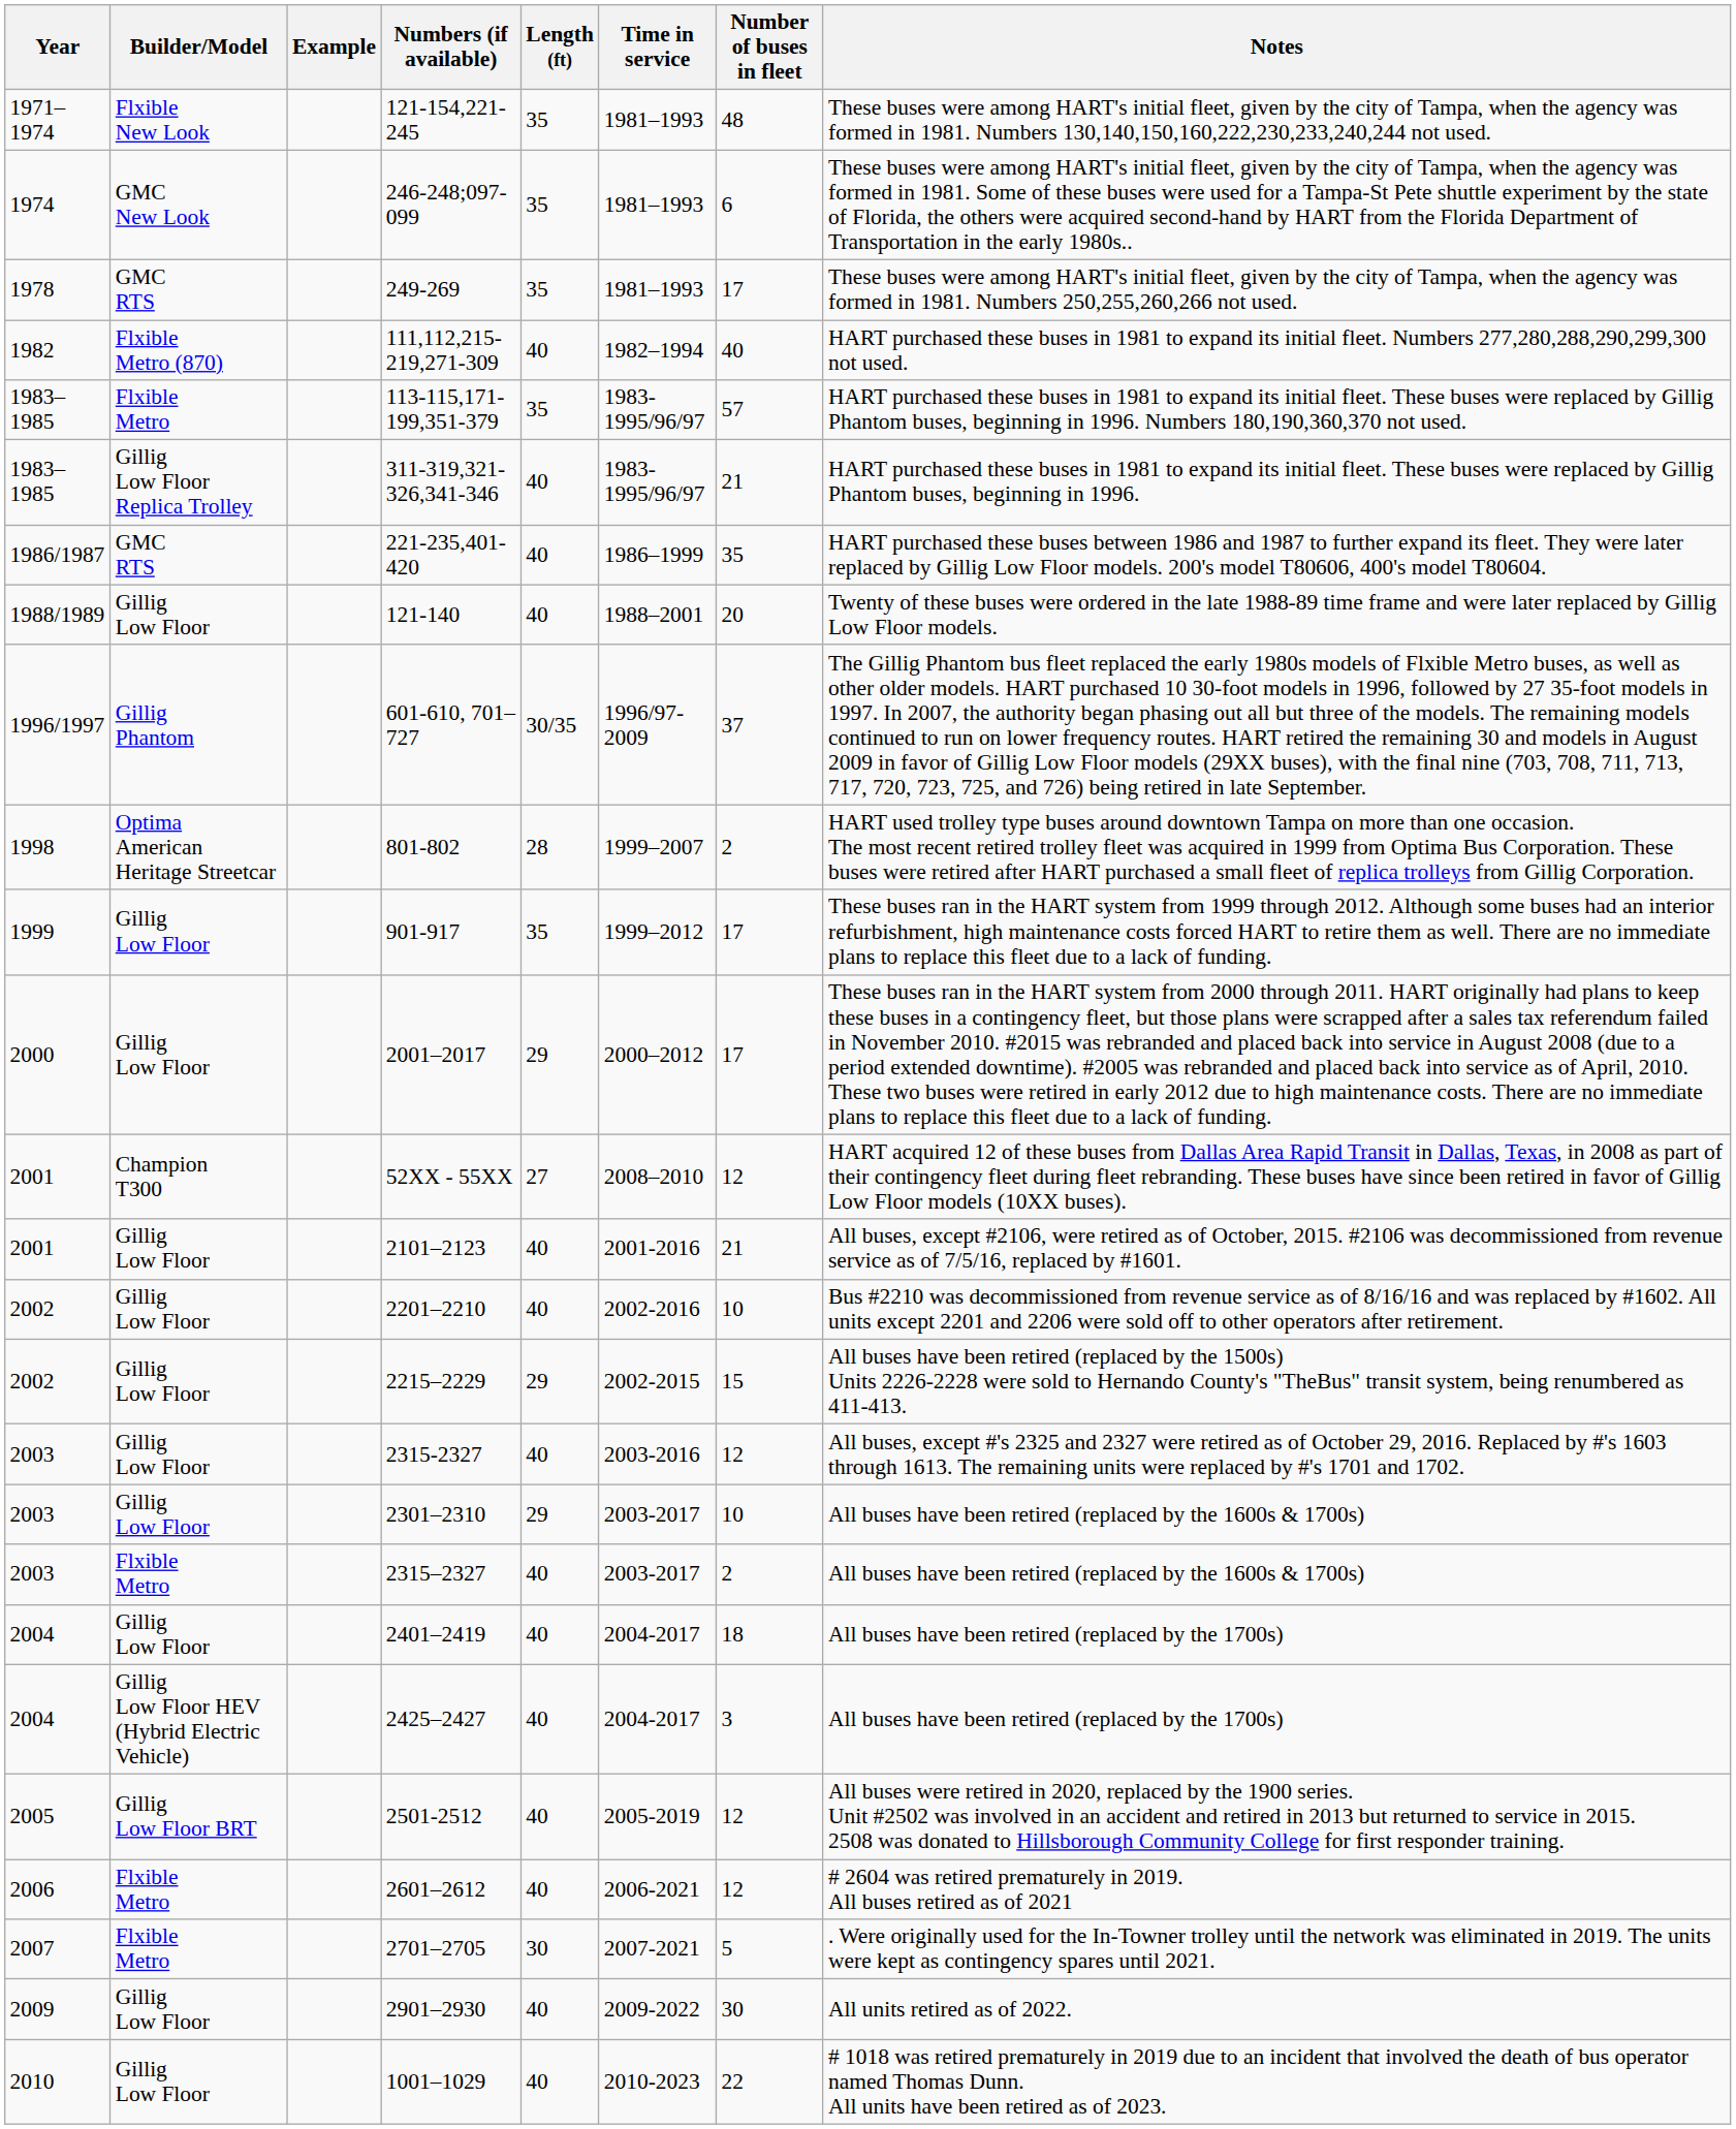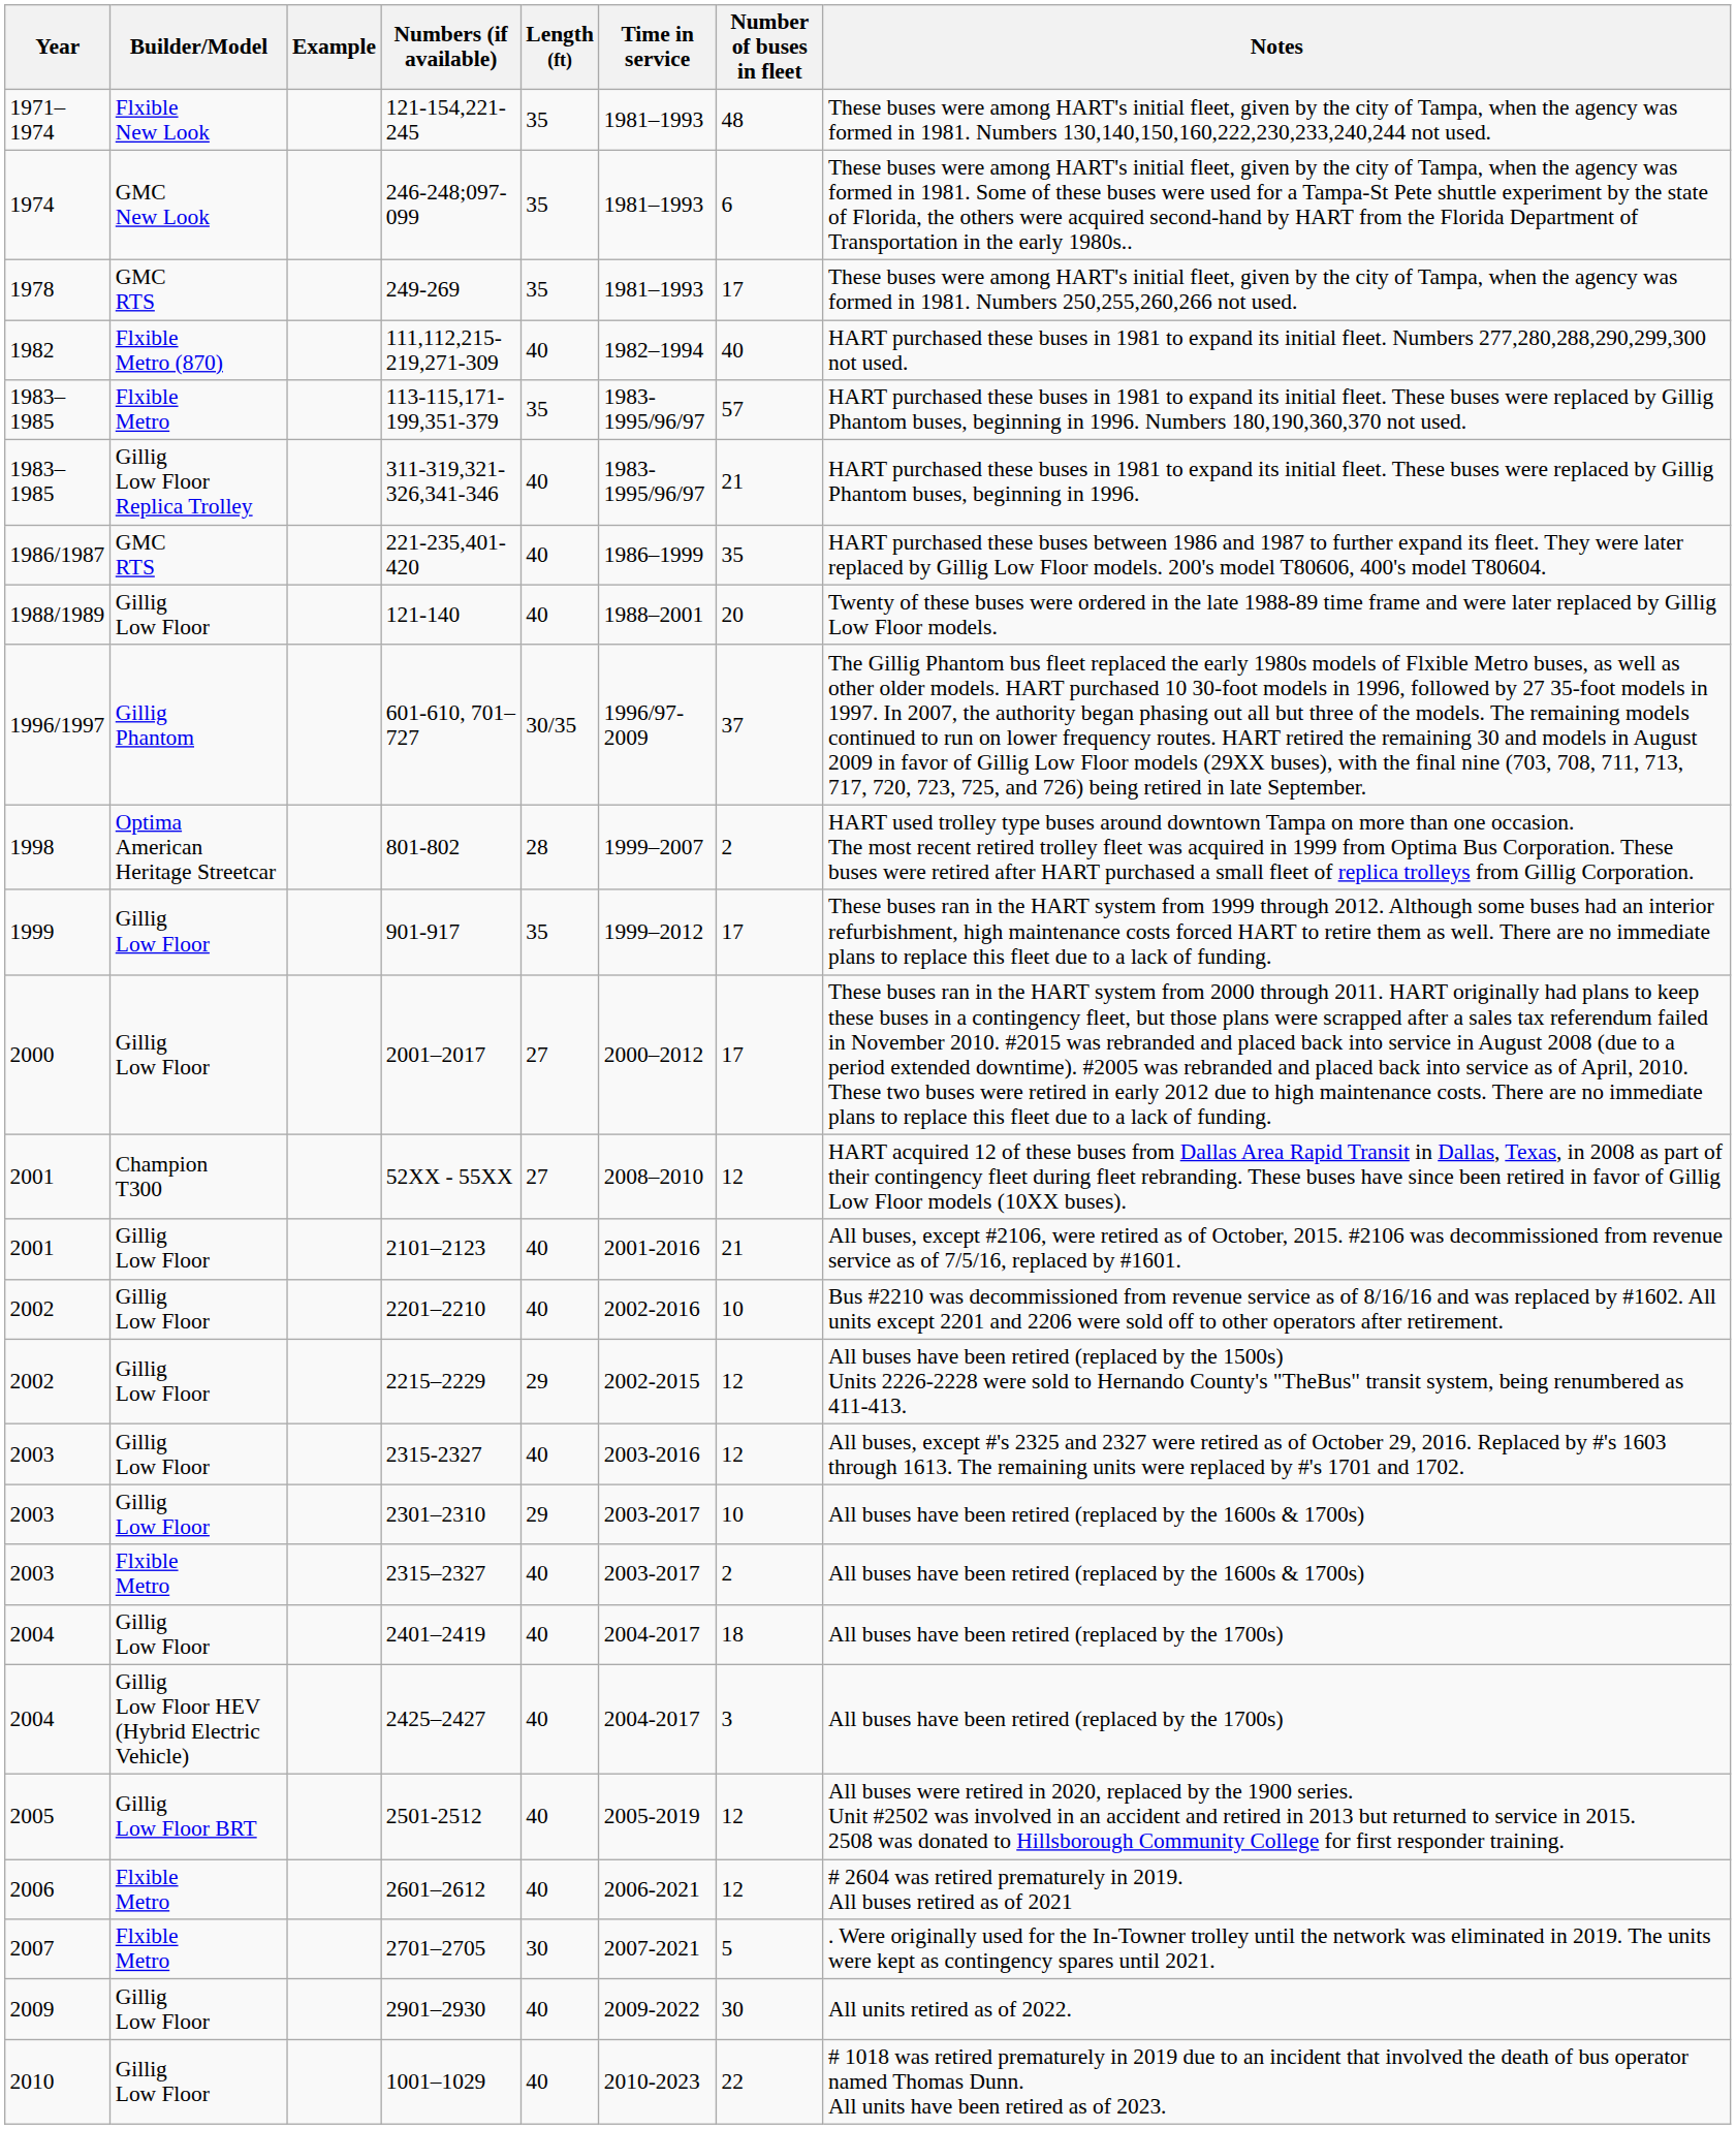 <table class="sortable wikitable">
 <tr>
 <th><strong>Year</strong></th>
 <th><strong>Builder/Model</strong></th>
 <th><strong>Example</strong></th>
 <th><strong>Numbers (if available)</strong></th>
 <th><strong>Length<br><small>(ft)</small></strong></th>
 <th><strong>Time in service</strong></th>
 <th><strong>Number of buses in fleet</strong></th>
 <th><strong>Notes</strong></th>
 </tr>
 <tr>
 <td>1971–1974</td>
 <td><a href='#'>Flxible</a><br><a href='#'>New Look</a></td>
 <td></td>
 <td>121-154,221-245</td>
 <td>35</td>
 <td>1981–1993</td>
 <td>48</td>
 <td>These buses were among HART's initial fleet, given by the city of Tampa, when the agency was formed in 1981. Numbers 130,140,150,160,222,230,233,240,244 not used.</td>
 </tr>
 <tr>
 <td>1974</td>
 <td>GMC<br><a href='#'>New Look</a></td>
 <td></td>
 <td>246-248;097-099</td>
 <td>35</td>
 <td>1981–1993</td>
 <td>6</td>
 <td>These buses were among HART's initial fleet, given by the city of Tampa, when the agency was formed in 1981. Some of these buses were used for a Tampa-St Pete shuttle experiment by the state of Florida, the others were acquired second-hand by HART from the Florida Department of Transportation in the early 1980s..</td>
 </tr>
 <tr>
 <td>1978</td>
 <td>GMC<br><a href='#'>RTS</a></td>
 <td></td>
 <td>249-269</td>
 <td>35</td>
 <td>1981–1993</td>
 <td>17</td>
 <td>These buses were among HART's initial fleet, given by the city of Tampa, when the agency was formed in 1981. Numbers 250,255,260,266 not used.</td>
 </tr>
 <tr>
 <td>1982</td>
 <td><a href='#'>Flxible</a><br><a href='#'>Metro (870)</a></td>
 <td></td>
 <td>111,112,215-219,271-309</td>
 <td>40</td>
 <td>1982–1994</td>
 <td>40</td>
 <td>HART purchased these buses in 1981 to expand its initial fleet. Numbers 277,280,288,290,299,300 not used.</td>
 </tr>
 <tr>
 <td>1983–1985</td>
 <td><a href='#'>Flxible</a><br><a href='#'>Metro</a></td>
 <td></td>
 <td>113-115,171-199,351-379</td>
 <td>35</td>
 <td>1983-1995/96/97</td>
 <td>57</td>
 <td>HART purchased these buses in 1981 to expand its initial fleet. These buses were replaced by Gillig Phantom buses, beginning in 1996. Numbers 180,190,360,370 not used.</td>
 </tr>
 <tr>
 <td>1983–1985</td>
 <td>Gillig<br>Low Floor <a href='#'>Replica Trolley</a></td>
 <td></td>
 <td>311-319,321-326,341-346</td>
 <td>40</td>
 <td>1983-1995/96/97</td>
 <td>21</td>
 <td>HART purchased these buses in 1981 to expand its initial fleet. These buses were replaced by Gillig Phantom buses, beginning in 1996.</td>
 </tr>
 <tr>
 <td>1986/1987</td>
 <td>GMC<br><a href='#'>RTS</a></td>
 <td></td>
 <td>221-235,401-420</td>
 <td>40</td>
 <td>1986–1999</td>
 <td>35</td>
 <td>HART purchased these buses between 1986 and 1987 to further expand its fleet. They were later replaced by Gillig Low Floor models. 200's model T80606, 400's model T80604.</td>
 </tr>
 <tr>
 <td>1988/1989</td>
 <td>Gillig<br>Low Floor</td>
 <td></td>
 <td>121-140</td>
 <td>40</td>
 <td>1988–2001</td>
 <td>20</td>
 <td>Twenty of these buses were ordered in the late 1988-89 time frame and were later replaced by Gillig Low Floor models.</td>
 </tr>
 <tr>
 <td>1996/1997</td>
 <td><a href='#'>Gillig</a><br><a href='#'>Phantom</a></td>
 <td><br></td>
 <td>601-610, 701–727</td>
 <td>30/35</td>
 <td>1996/97-2009</td>
 <td>37</td>
 <td>The Gillig Phantom bus fleet replaced the early 1980s models of Flxible Metro buses, as well as other older models. HART purchased 10 30-foot models in 1996, followed by 27 35-foot models in 1997. In 2007, the authority began phasing out all but three of the  models. The remaining models continued to run on lower frequency routes. HART retired the remaining 30 and  models in August 2009 in favor of  Gillig Low Floor models (29XX buses), with the final nine (703, 708, 711, 713, 717, 720, 723, 725, and 726) being retired in late September.</td>
 </tr>
 <tr>
 <td>1998</td>
 <td><a href='#'>Optima</a><br>American Heritage Streetcar</td>
 <td></td>
 <td>801-802</td>
 <td>28</td>
 <td>1999–2007</td>
 <td>2</td>
 <td>HART used trolley type buses around downtown Tampa on more than one occasion.<br>The most recent retired trolley fleet was acquired in 1999 from Optima Bus Corporation. These buses were retired after HART purchased a small fleet of <a href='#'>replica trolleys</a> from Gillig Corporation.</td>
 </tr>
 <tr>
 <td>1999</td>
 <td>Gillig<br><a href='#'>Low Floor</a></td>
 <td></td>
 <td>901-917</td>
 <td>35</td>
 <td>1999–2012</td>
 <td>17</td>
 <td>These buses ran in the HART system from 1999 through 2012. Although some buses had an interior refurbishment, high maintenance costs forced HART to retire them as well. There are no immediate plans to replace this fleet due to a lack of funding.</td>
 </tr>
 <tr>
 <td>2000</td>
 <td>Gillig<br>Low Floor</td>
 <td></td>
 <td>2001–2017</td>
-<td>29</td>
+<td>27</td>
 <td>2000–2012</td>
 <td>17</td>
 <td>These buses ran in the HART system from 2000 through 2011. HART originally had plans to keep these buses in a contingency fleet, but those plans were scrapped after a sales tax referendum failed in November 2010. #2015 was rebranded and placed back into service in August 2008 (due to a period extended downtime).  #2005 was rebranded and placed back into service as of April, 2010. These two buses were retired in early 2012 due to high maintenance costs. There are no immediate plans to replace this fleet due to a lack of funding.</td>
 </tr>
 <tr>
 <td>2001</td>
 <td>Champion<br>T300</td>
 <td></td>
 <td>52XX - 55XX</td>
 <td>27</td>
 <td>2008–2010</td>
 <td>12</td>
 <td>HART acquired 12 of these buses from <a href='#'>Dallas Area Rapid Transit</a> in <a href='#'>Dallas</a>, <a href='#'>Texas</a>, in 2008 as part of their contingency fleet during fleet rebranding. These buses have since been retired in favor of  Gillig Low Floor models (10XX buses).</td>
 </tr>
 <tr>
 <td>2001</td>
 <td>Gillig<br>Low Floor</td>
 <td></td>
 <td>2101–2123</td>
 <td>40</td>
 <td>2001-2016</td>
 <td>21</td>
 <td>All buses, except #2106, were retired as of October, 2015. #2106 was decommissioned from revenue service as of 7/5/16, replaced by #1601.</td>
 </tr>
 <tr>
 <td>2002</td>
 <td>Gillig<br>Low Floor</td>
 <td></td>
 <td>2201–2210</td>
 <td>40</td>
 <td>2002-2016</td>
 <td>10</td>
 <td>Bus #2210 was decommissioned from revenue service as of 8/16/16 and was replaced by #1602. All units except 2201 and 2206 were sold off to other operators after retirement.</td>
 </tr>
 <tr>
 <td>2002</td>
 <td>Gillig<br>Low Floor</td>
 <td></td>
 <td>2215–2229</td>
 <td>29</td>
 <td>2002-2015</td>
-<td>15</td>
+<td>12</td>
 <td>All buses have been retired (replaced by the 1500s)<br>Units 2226-2228 were sold to Hernando County's "TheBus" transit system, being renumbered as 411-413.</td>
 </tr>
 <tr>
 <td>2003</td>
 <td>Gillig<br>Low Floor</td>
 <td></td>
 <td>2315-2327</td>
 <td>40</td>
 <td>2003-2016</td>
 <td>12</td>
 <td>All buses, except #'s 2325 and 2327 were retired as of October 29, 2016. Replaced by #'s 1603 through 1613. The remaining units were replaced by #'s 1701 and 1702.</td>
 </tr>
 <tr>
 <td>2003</td>
 <td>Gillig<br><a href='#'>Low Floor</a></td>
 <td></td>
 <td>2301–2310</td>
 <td>29</td>
 <td>2003-2017</td>
 <td>10</td>
 <td>All buses have been retired (replaced by the 1600s & 1700s)</td>
 </tr>
 <tr>
 <td>2003</td>
 <td><a href='#'>Flxible</a><br><a href='#'>Metro</a></td>
 <td></td>
 <td>2315–2327</td>
 <td>40</td>
 <td>2003-2017</td>
 <td>2</td>
 <td>All buses have been retired (replaced by the 1600s & 1700s)</td>
 </tr>
 <tr>
 <td>2004</td>
 <td>Gillig<br>Low Floor</td>
 <td></td>
 <td>2401–2419</td>
 <td>40</td>
 <td>2004-2017</td>
 <td>18</td>
 <td>All buses have been retired (replaced by the 1700s)</td>
 </tr>
 <tr>
 <td>2004</td>
 <td>Gillig<br>Low Floor HEV (Hybrid Electric Vehicle)</td>
 <td></td>
 <td>2425–2427</td>
 <td>40</td>
 <td>2004-2017</td>
 <td>3 </td>
 <td>All buses have been retired (replaced by the 1700s)</td>
 </tr>
 <tr>
 <td>2005</td>
 <td>Gillig<br><a href='#'>Low Floor BRT</a></td>
 <td></td>
 <td>2501-2512</td>
 <td>40</td>
 <td>2005-2019</td>
 <td>12</td>
 <td>All buses were retired in 2020, replaced by the 1900 series.<br>Unit #2502 was involved in an accident and retired in 2013 but returned to service in 2015.<br>2508 was donated to <a href='#'>Hillsborough Community College</a> for first responder training.</td>
 </tr>
 <tr>
 <td>2006</td>
 <td><a href='#'>Flxible</a><br><a href='#'>Metro</a></td>
 <td></td>
 <td>2601–2612</td>
 <td>40</td>
 <td>2006-2021</td>
 <td>12</td>
 <td># 2604 was retired prematurely in 2019.<br>All buses retired as of 2021</td>
 </tr>
 <tr>
 <td>2007</td>
 <td><a href='#'>Flxible</a><br><a href='#'>Metro</a></td>
 <td></td>
 <td>2701–2705</td>
 <td>30</td>
 <td>2007-2021</td>
 <td>5</td>
 <td>. Were originally used for the In-Towner trolley until the network was eliminated in 2019. The units were kept as contingency spares until 2021.</td>
 </tr>
 <tr>
 <td>2009</td>
 <td>Gillig<br>Low Floor</td>
 <td></td>
 <td>2901–2930</td>
 <td>40</td>
 <td>2009-2022</td>
 <td>30</td>
 <td>All units retired as of 2022.</td>
 </tr>
 <tr>
 <td>2010</td>
 <td>Gillig<br>Low Floor</td>
 <td></td>
 <td>1001–1029</td>
 <td>40</td>
 <td>2010-2023</td>
 <td>22</td>
 <td># 1018 was retired prematurely in 2019 due to an incident that involved the death of bus operator named Thomas Dunn.<br>All units have been retired as of 2023.</td>
 </tr>
 </table>
